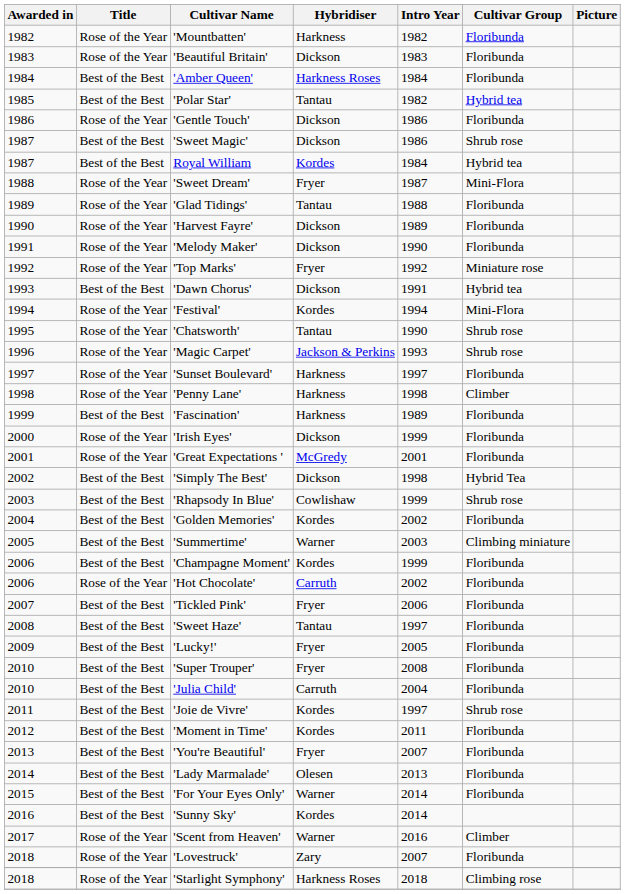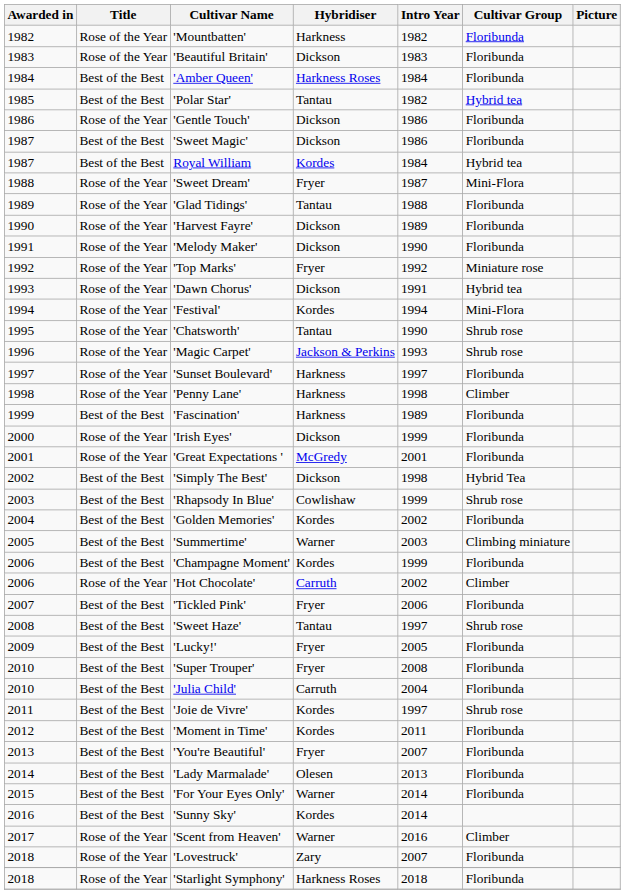 <table class="wikitable sortable">
 <tr>
 <th>Awarded in</th>
 <th>Title</th>
 <th>Cultivar Name</th>
 <th>Hybridiser</th>
 <th>Intro Year</th>
 <th>Cultivar Group</th>
 <th>Picture</th>
 </tr>
 <tr>
 <td>1982</td>
 <td>Rose of the Year</td>
 <td>'Mountbatten'</td>
 <td>Harkness</td>
 <td>1982</td>
 <td><a href='#'>Floribunda</a></td>
 <td></td>
 </tr>
 <tr>
 <td>1983</td>
 <td>Rose of the Year</td>
 <td>'Beautiful Britain'</td>
 <td>Dickson</td>
 <td>1983</td>
 <td>Floribunda</td>
 <td></td>
 </tr>
 <tr>
 <td>1984</td>
 <td>Best of the Best</td>
 <td><a href='#'>'Amber Queen'</a></td>
 <td><a href='#'>Harkness Roses</a></td>
 <td>1984</td>
 <td>Floribunda</td>
 <td></td>
 </tr>
 <tr>
 <td>1985</td>
 <td>Best of the Best</td>
 <td>'Polar Star'</td>
 <td>Tantau</td>
 <td>1982</td>
 <td><a href='#'>Hybrid tea</a></td>
 <td></td>
 </tr>
 <tr>
 <td>1986</td>
 <td>Rose of the Year</td>
 <td>'Gentle Touch'</td>
 <td>Dickson</td>
 <td>1986</td>
 <td>Floribunda</td>
 <td></td>
 </tr>
 <tr>
 <td>1987</td>
 <td>Best of the Best</td>
 <td>'Sweet Magic'</td>
 <td>Dickson</td>
 <td>1986</td>
-<td>Shrub rose</td>
+<td>Floribunda</td>
 <td></td>
 </tr>
 <tr>
 <td>1987</td>
 <td>Best of the Best</td>
 <td><a href='#'>Royal William</a></td>
 <td><a href='#'>Kordes</a></td>
 <td>1984</td>
 <td>Hybrid tea</td>
 <td></td>
 </tr>
 <tr>
 <td>1988</td>
 <td>Rose of the Year</td>
 <td>'Sweet Dream'</td>
 <td>Fryer</td>
 <td>1987</td>
 <td>Mini-Flora</td>
 <td></td>
 </tr>
 <tr>
 <td>1989</td>
 <td>Rose of the Year</td>
 <td>'Glad Tidings'</td>
 <td>Tantau</td>
 <td>1988</td>
 <td>Floribunda</td>
 <td></td>
 </tr>
 <tr>
 <td>1990</td>
 <td>Rose of the Year</td>
 <td>'Harvest Fayre'</td>
 <td>Dickson</td>
 <td>1989</td>
 <td>Floribunda</td>
 <td></td>
 </tr>
 <tr>
 <td>1991</td>
 <td>Rose of the Year</td>
 <td>'Melody Maker'</td>
 <td>Dickson</td>
 <td>1990</td>
 <td>Floribunda</td>
 <td></td>
 </tr>
 <tr>
 <td>1992</td>
 <td>Rose of the Year</td>
 <td>'Top Marks'</td>
 <td>Fryer</td>
 <td>1992</td>
 <td>Miniature rose</td>
 <td></td>
 </tr>
 <tr>
 <td>1993</td>
-<td>Best of the Best</td>
+<td>Rose of the Year</td>
 <td>'Dawn Chorus'</td>
 <td>Dickson</td>
 <td>1991</td>
 <td>Hybrid tea</td>
 <td></td>
 </tr>
 <tr>
 <td>1994</td>
 <td>Rose of the Year</td>
 <td>'Festival'</td>
 <td>Kordes</td>
 <td>1994</td>
 <td>Mini-Flora</td>
 <td></td>
 </tr>
 <tr>
 <td>1995</td>
 <td>Rose of the Year</td>
 <td>'Chatsworth'</td>
 <td>Tantau</td>
 <td>1990</td>
 <td>Shrub rose</td>
 <td></td>
 </tr>
 <tr>
 <td>1996</td>
 <td>Rose of the Year</td>
 <td>'Magic Carpet'</td>
 <td><a href='#'>Jackson & Perkins</a></td>
 <td>1993</td>
 <td>Shrub rose</td>
 <td></td>
 </tr>
 <tr>
 <td>1997</td>
 <td>Rose of the Year</td>
 <td>'Sunset Boulevard'</td>
 <td>Harkness</td>
 <td>1997</td>
 <td>Floribunda</td>
 <td></td>
 </tr>
 <tr>
 <td>1998</td>
 <td>Rose of the Year</td>
 <td>'Penny Lane'</td>
 <td>Harkness</td>
 <td>1998</td>
 <td>Climber</td>
 <td></td>
 </tr>
 <tr>
 <td>1999</td>
 <td>Best of the Best</td>
 <td>'Fascination'</td>
 <td>Harkness</td>
 <td>1989</td>
 <td>Floribunda</td>
 <td></td>
 </tr>
 <tr>
 <td>2000</td>
 <td>Rose of the Year</td>
 <td>'Irish Eyes'</td>
 <td>Dickson</td>
 <td>1999</td>
 <td>Floribunda</td>
 <td></td>
 </tr>
 <tr>
 <td>2001</td>
 <td>Rose of the Year</td>
 <td>'Great Expectations '</td>
 <td><a href='#'>McGredy</a></td>
 <td>2001</td>
 <td>Floribunda</td>
 <td></td>
 </tr>
 <tr>
 <td>2002</td>
 <td>Best of the Best</td>
 <td>'Simply The Best'</td>
 <td>Dickson</td>
 <td>1998</td>
 <td>Hybrid Tea</td>
 <td></td>
 </tr>
 <tr>
 <td>2003</td>
 <td>Best of the Best</td>
 <td>'Rhapsody In Blue'</td>
 <td>Cowlishaw</td>
 <td>1999</td>
 <td>Shrub rose</td>
 <td></td>
 </tr>
 <tr>
 <td>2004</td>
 <td>Best of the Best</td>
 <td>'Golden Memories'</td>
 <td>Kordes</td>
 <td>2002</td>
 <td>Floribunda</td>
 <td></td>
 </tr>
 <tr>
 <td>2005</td>
 <td>Best of the Best</td>
 <td>'Summertime'</td>
 <td>Warner</td>
 <td>2003</td>
 <td>Climbing miniature</td>
 <td></td>
 </tr>
 <tr>
 <td>2006</td>
 <td>Best of the Best</td>
 <td>'Champagne Moment'</td>
 <td>Kordes</td>
 <td>1999</td>
 <td>Floribunda</td>
 <td></td>
 </tr>
 <tr>
 <td>2006</td>
 <td>Rose of the Year</td>
 <td>'Hot Chocolate'</td>
 <td><a href='#'>Carruth</a></td>
 <td>2002</td>
-<td>Floribunda</td>
+<td>Climber</td>
 <td></td>
 </tr>
 <tr>
 <td>2007</td>
 <td>Best of the Best</td>
 <td>'Tickled Pink'</td>
 <td>Fryer</td>
 <td>2006</td>
 <td>Floribunda</td>
 <td></td>
 </tr>
 <tr>
 <td>2008</td>
 <td>Best of the Best</td>
 <td>'Sweet Haze'</td>
 <td>Tantau</td>
 <td>1997</td>
-<td>Floribunda</td>
+<td>Shrub rose</td>
 <td></td>
 </tr>
 <tr>
 <td>2009</td>
 <td>Best of the Best</td>
 <td>'Lucky!'</td>
 <td>Fryer</td>
 <td>2005</td>
 <td>Floribunda</td>
 <td></td>
 </tr>
 <tr>
 <td>2010</td>
 <td>Best of the Best</td>
 <td>'Super Trouper'</td>
 <td>Fryer</td>
 <td>2008</td>
 <td>Floribunda</td>
 <td></td>
 </tr>
 <tr>
 <td>2010</td>
 <td>Best of the Best</td>
 <td><a href='#'>'Julia Child'</a></td>
 <td>Carruth</td>
 <td>2004</td>
 <td>Floribunda</td>
 <td></td>
 </tr>
 <tr>
 <td>2011</td>
 <td>Best of the Best</td>
 <td>'Joie de Vivre'</td>
 <td>Kordes</td>
 <td>1997</td>
 <td>Shrub rose</td>
 <td></td>
 </tr>
 <tr>
 <td>2012</td>
 <td>Best of the Best</td>
 <td>'Moment in Time'</td>
 <td>Kordes</td>
 <td>2011</td>
 <td>Floribunda</td>
 <td></td>
 </tr>
 <tr>
 <td>2013</td>
 <td>Best of the Best</td>
 <td>'You're Beautiful'</td>
 <td>Fryer</td>
 <td>2007</td>
 <td>Floribunda</td>
 <td></td>
 </tr>
 <tr>
 <td>2014</td>
 <td>Best of the Best</td>
 <td>'Lady Marmalade'</td>
 <td>Olesen</td>
 <td>2013</td>
 <td>Floribunda</td>
 <td></td>
 </tr>
 <tr>
 <td>2015</td>
 <td>Best of the Best</td>
 <td>'For Your Eyes Only'</td>
 <td>Warner</td>
 <td>2014</td>
 <td>Floribunda</td>
 <td></td>
 </tr>
 <tr>
 <td>2016</td>
 <td>Best of the Best</td>
 <td>'Sunny Sky'</td>
 <td>Kordes</td>
 <td>2014</td>
 <td></td>
 <td></td>
 </tr>
 <tr>
 <td>2017</td>
 <td>Rose of the Year</td>
 <td>'Scent from Heaven'</td>
 <td>Warner</td>
 <td>2016</td>
 <td>Climber</td>
 <td></td>
 </tr>
 <tr>
 <td>2018</td>
 <td>Rose of the Year</td>
 <td>'Lovestruck'</td>
 <td>Zary</td>
 <td>2007</td>
 <td>Floribunda</td>
 <td></td>
 </tr>
 <tr>
 </tr>
 <tr>
 <td>2018</td>
 <td>Rose of the Year</td>
 <td>'Starlight Symphony'</td>
 <td>Harkness Roses</td>
 <td>2018</td>
-<td>Climbing rose</td>
+<td>Floribunda</td>
 <td></td>
 </tr>
 <tr>
 </tr>
 </table>
